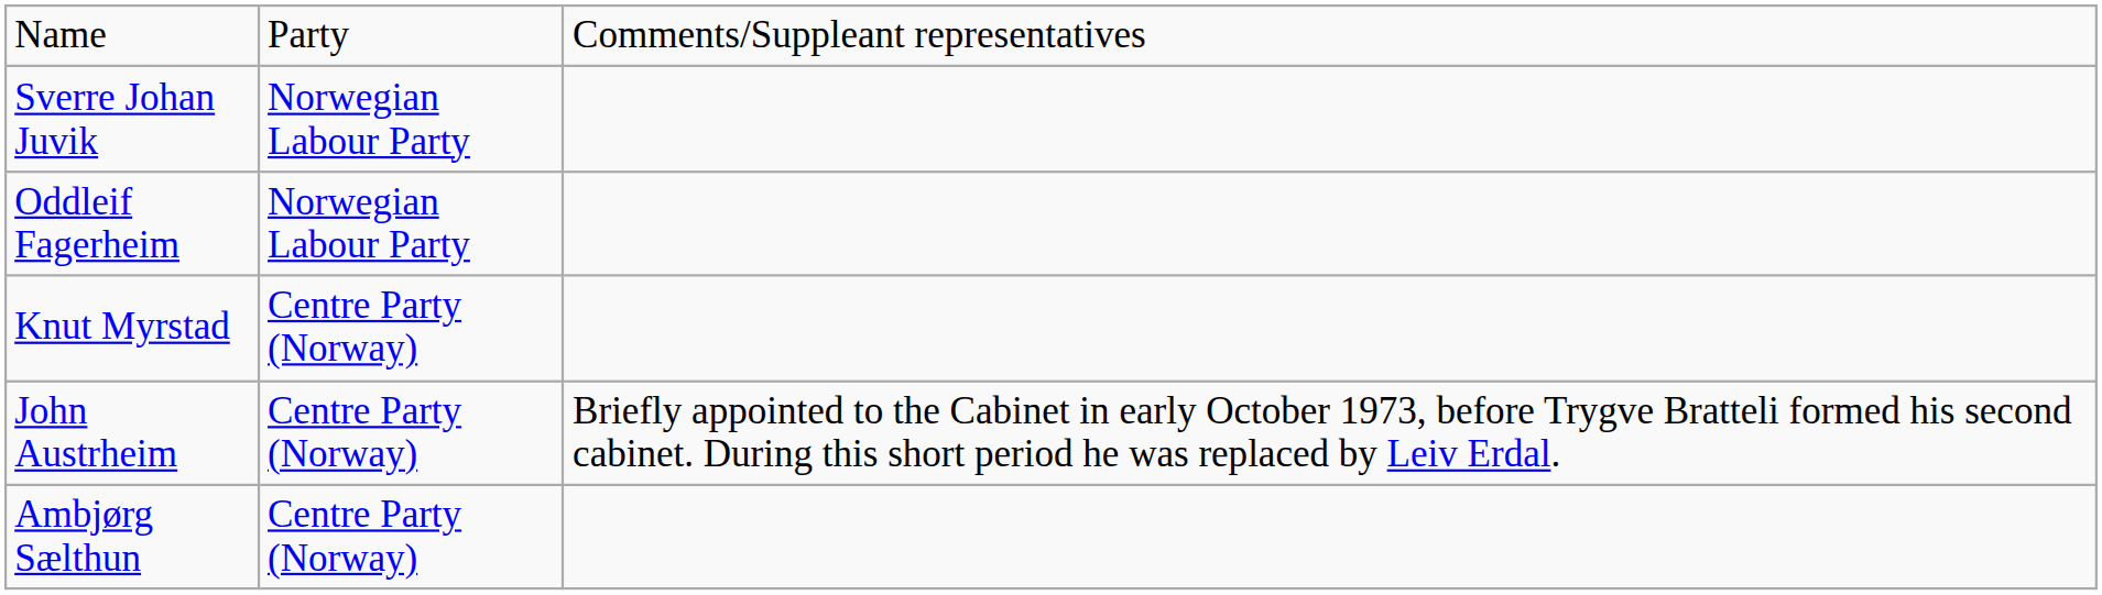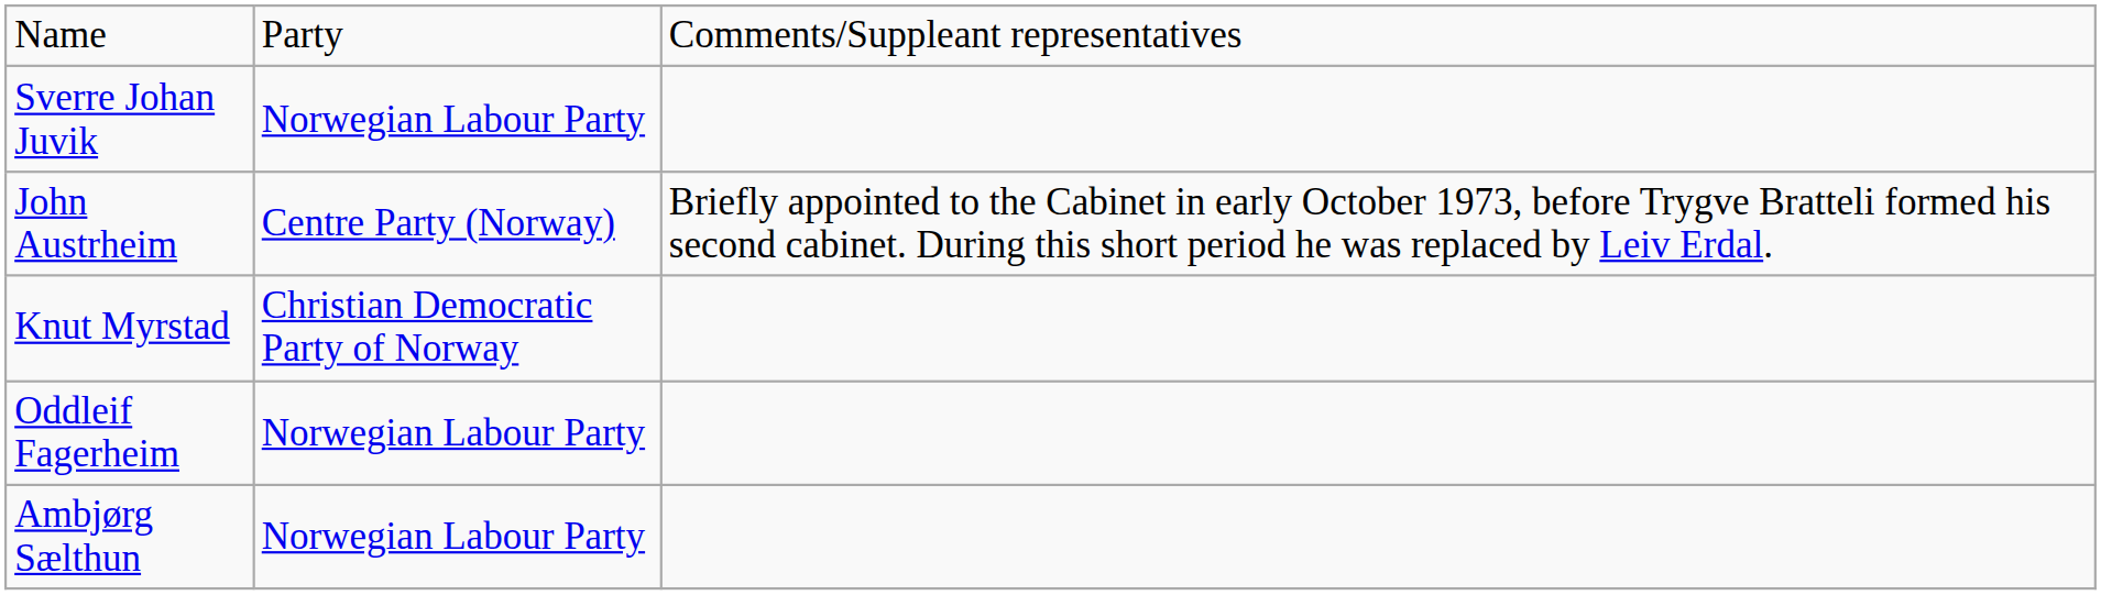 <table class="wikitable">
 <tr>
 <td>Name</td>
 <td>Party</td>
 <td>Comments/Suppleant representatives</td>
 </tr>
 <tr>
 <td><a href='#'>Sverre Johan Juvik</a></td>
 <td><a href='#'>Norwegian Labour Party</a></td>
 <td></td>
 </tr>
 <tr>
+<td><a href='#'>John Austrheim</a></td>
+<td><a href='#'>Centre Party (Norway)</a></td>
+<td>Briefly appointed to the Cabinet in early October 1973, before Trygve Bratteli formed his second cabinet. During this short period he was replaced by <a href='#'>Leiv Erdal</a>.</td>
+</tr>
+<tr>
+<td><a href='#'>Knut Myrstad</a></td>
+<td><a href='#'>Christian Democratic Party of Norway</a></td>
+<td></td>
+</tr>
+<tr>
 <td><a href='#'>Oddleif Fagerheim</a></td>
 <td><a href='#'>Norwegian Labour Party</a></td>
 <td></td>
 </tr>
 <tr>
-<td><a href='#'>Knut Myrstad</a></td>
-<td><a href='#'>Centre Party (Norway)</a></td>
-<td></td>
-</tr>
-<tr>
-<td><a href='#'>John Austrheim</a></td>
-<td><a href='#'>Centre Party (Norway)</a></td>
-<td>Briefly appointed to the Cabinet in early October 1973, before Trygve Bratteli formed his second cabinet. During this short period he was replaced by <a href='#'>Leiv Erdal</a>.</td>
-</tr>
-<tr>
 <td><a href='#'>Ambjørg Sælthun</a></td>
-<td><a href='#'>Centre Party (Norway)</a></td>
+<td><a href='#'>Norwegian Labour Party</a></td>
 <td></td>
 </tr>
 </table>
